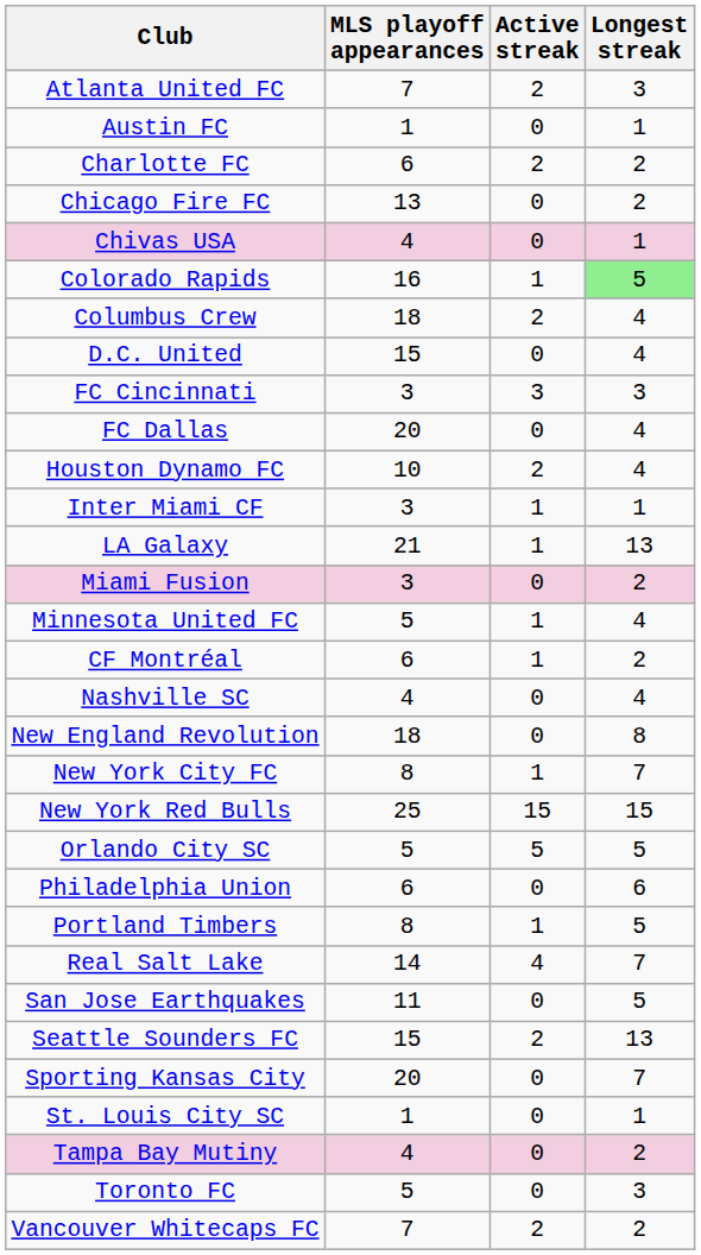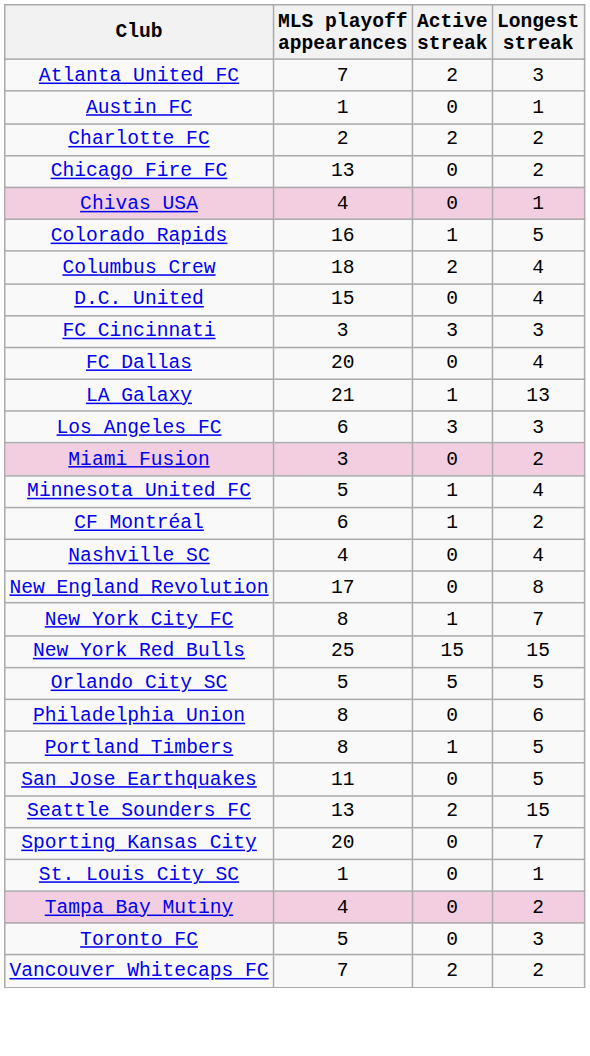 <table class="wikitable sortable" style="text-align:center">
 <tr>
 <th>Club</th>
 <th>MLS playoff<br>appearances</th>
 <th>Active<br>streak</th>
 <th>Longest<br>streak</th>
 </tr>
 <tr>
 <td><a href='#'>Atlanta United FC</a></td>
 <td>7</td>
 <td>2</td>
 <td>3</td>
 </tr>
 <tr>
 <td><a href='#'>Austin FC</a></td>
 <td>1</td>
 <td>0</td>
 <td>1</td>
 </tr>
 <tr>
 <td><a href='#'>Charlotte FC</a></td>
-<td>6</td>
+<td>2</td>
 <td>2</td>
 <td>2</td>
 </tr>
 <tr>
 <td><a href='#'>Chicago Fire FC</a></td>
 <td>13</td>
 <td>0</td>
 <td>2</td>
 </tr>
 <tr style="background: #F2CEE0">
 <td><a href='#'>Chivas USA</a></td>
 <td>4</td>
 <td>0</td>
 <td>1</td>
 </tr>
 <tr>
 <td><a href='#'>Colorado Rapids</a></td>
 <td>16</td>
 <td>1</td>
-<td style="background: lightgreen;">5</td>
+<td>5</td>
 </tr>
 <tr>
 <td><a href='#'>Columbus Crew</a></td>
 <td>18</td>
 <td>2</td>
 <td>4</td>
 </tr>
 <tr>
 <td><a href='#'>D.C. United</a></td>
 <td>15</td>
 <td>0</td>
 <td>4</td>
 </tr>
 <tr>
 <td><a href='#'>FC Cincinnati</a></td>
 <td>3</td>
 <td>3</td>
 <td>3</td>
 </tr>
 <tr>
 <td><a href='#'>FC Dallas</a></td>
 <td>20</td>
 <td>0</td>
 <td>4</td>
 </tr>
 <tr>
-<td><a href='#'>Houston Dynamo FC</a></td>
-<td>10</td>
-<td>2</td>
-<td>4</td>
-</tr>
-<tr>
-<td><a href='#'>Inter Miami CF</a></td>
-<td>3</td>
-<td>1</td>
-<td>1</td>
-</tr>
-<tr>
 <td><a href='#'>LA Galaxy</a></td>
 <td>21</td>
 <td>1</td>
 <td>13</td>
+</tr>
+<tr>
+<td><a href='#'>Los Angeles FC</a></td>
+<td>6</td>
+<td>3</td>
+<td>3</td>
 </tr>
 <tr style="background: #F2CEE0">
 <td><a href='#'>Miami Fusion</a></td>
 <td>3</td>
 <td>0</td>
 <td>2</td>
 </tr>
 <tr>
 <td><a href='#'>Minnesota United FC</a></td>
 <td>5</td>
 <td>1</td>
 <td>4</td>
 </tr>
 <tr>
 <td><a href='#'>CF Montréal</a></td>
 <td>6</td>
 <td>1</td>
 <td>2</td>
 </tr>
 <tr>
 <td><a href='#'>Nashville SC</a></td>
 <td>4</td>
 <td>0</td>
 <td>4</td>
 </tr>
 <tr>
 <td><a href='#'>New England Revolution</a></td>
-<td>18</td>
+<td>17</td>
 <td>0</td>
 <td>8</td>
 </tr>
 <tr>
 <td><a href='#'>New York City FC</a></td>
 <td>8</td>
 <td>1</td>
 <td>7</td>
 </tr>
 <tr>
 <td><a href='#'>New York Red Bulls</a></td>
 <td>25</td>
 <td>15</td>
 <td>15</td>
 </tr>
 <tr>
 <td><a href='#'>Orlando City SC</a></td>
 <td>5</td>
 <td>5</td>
 <td>5</td>
 </tr>
 <tr>
 <td><a href='#'>Philadelphia Union</a></td>
-<td>6</td>
+<td>8</td>
 <td>0</td>
 <td>6</td>
 </tr>
 <tr>
 <td><a href='#'>Portland Timbers</a></td>
 <td>8</td>
 <td>1</td>
 <td>5</td>
 </tr>
 <tr>
-<td><a href='#'>Real Salt Lake</a></td>
-<td>14</td>
-<td>4</td>
-<td>7</td>
-</tr>
-<tr>
 <td><a href='#'>San Jose Earthquakes</a></td>
 <td>11</td>
 <td>0</td>
 <td>5</td>
 </tr>
 <tr>
 <td><a href='#'>Seattle Sounders FC</a></td>
+<td>13</td>
+<td>2</td>
 <td>15</td>
-<td>2</td>
-<td>13</td>
 </tr>
 <tr>
 <td><a href='#'>Sporting Kansas City</a></td>
 <td>20</td>
 <td>0</td>
 <td>7</td>
 </tr>
 <tr>
 <td><a href='#'>St. Louis City SC</a></td>
 <td>1</td>
 <td>0</td>
 <td>1</td>
 </tr>
 <tr style="background: #F2CEE0">
 <td><a href='#'>Tampa Bay Mutiny</a></td>
 <td>4</td>
 <td>0</td>
 <td>2</td>
 </tr>
 <tr>
 <td><a href='#'>Toronto FC</a></td>
 <td>5</td>
 <td>0</td>
 <td>3</td>
 </tr>
 <tr>
 <td><a href='#'>Vancouver Whitecaps FC</a></td>
 <td>7</td>
 <td>2</td>
 <td>2</td>
 </tr>
 </table>
